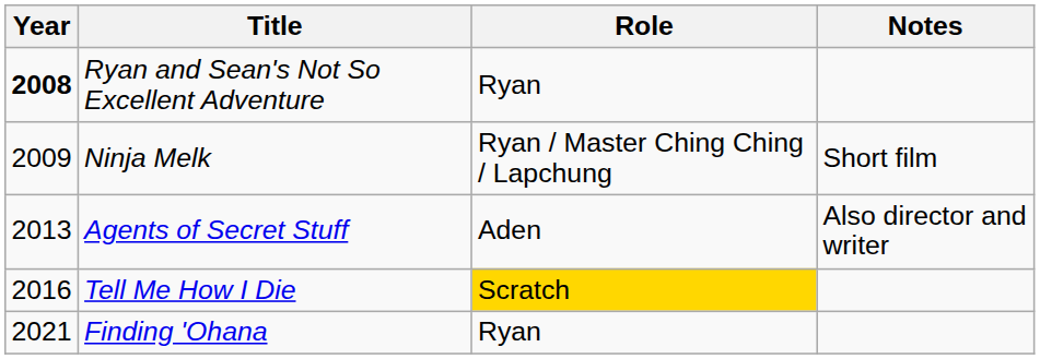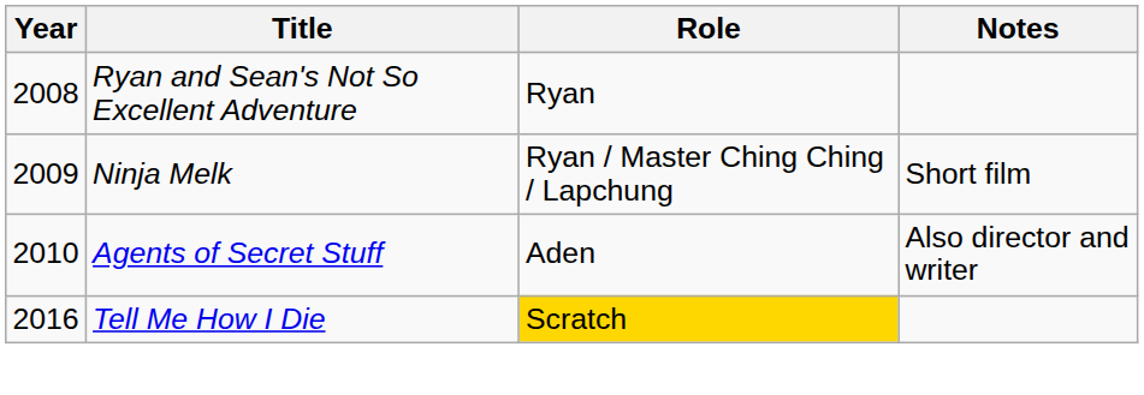 <table class="wikitable plainrowheaders sortable">
 <tr>
 <th scope="col">Year</th>
 <th scope="col">Title</th>
 <th scope="col">Role</th>
 <th class="unsortable" scope="col">Notes</th>
 </tr>
 <tr>
-<td><strong>2008</strong></td>
+<td>2008</td>
 <td><em>Ryan and Sean's Not So Excellent Adventure</em></td>
 <td>Ryan</td>
 <td></td>
 </tr>
 <tr>
 <td>2009</td>
 <td><em>Ninja Melk</em></td>
 <td>Ryan / Master Ching Ching / Lapchung</td>
 <td>Short film</td>
 </tr>
 <tr>
-<td>2013</td>
+<td>2010</td>
 <td><em><a href='#'>Agents of Secret Stuff</a></em></td>
 <td>Aden</td>
 <td>Also director and writer</td>
 </tr>
 <tr>
 <td>2016</td>
 <td><em><a href='#'>Tell Me How I Die</a></em></td>
 <td style="background: gold;">Scratch</td>
 <td></td>
 </tr>
-<tr>
-<td>2021</td>
-<td><em><a href='#'>Finding 'Ohana</a></em></td>
-<td>Ryan</td>
-<td></td>
-</tr>
 </table>
